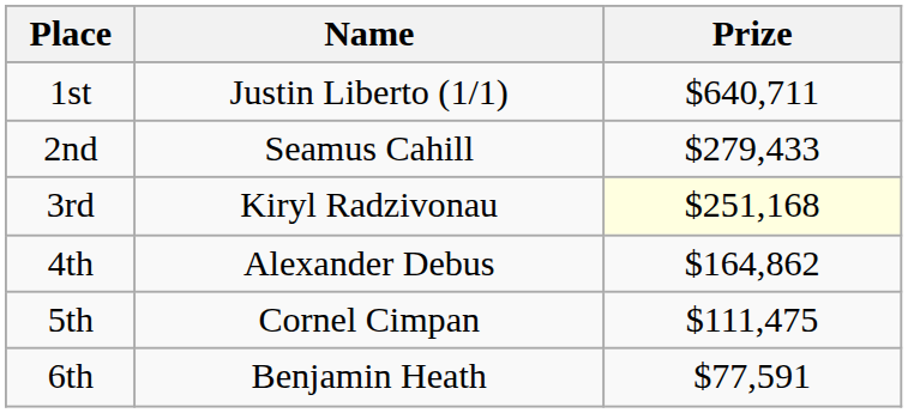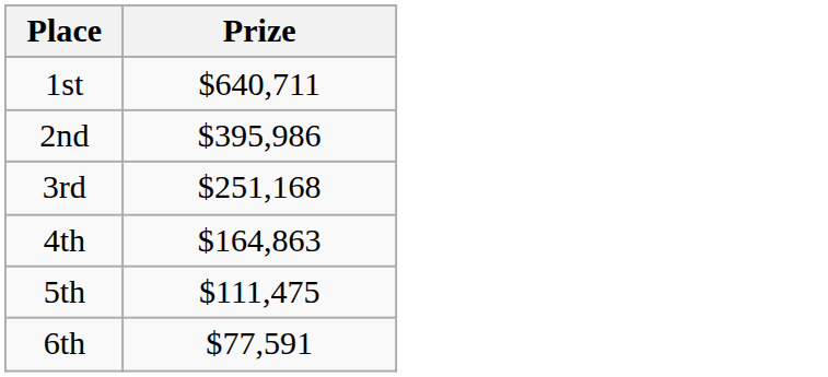 <table class="wikitable">
 <tr>
 <th width="50">Place</th>
-<th width="200">Name</th>
 <th width="125">Prize</th>
 </tr>
 <tr>
 <td align = "center">1st</td>
-<td align = "center">Justin Liberto (1/1)</td>
 <td align = "center">$640,711</td>
 </tr>
 <tr>
 <td align = "center">2nd</td>
-<td align = "center">Seamus Cahill</td>
-<td align = "center">$279,433</td>
+<td align = "center">$395,986</td>
 </tr>
 <tr>
 <td align = "center">3rd</td>
-<td align = "center">Kiryl Radzivonau</td>
-<td align = "center" style="background: lightyellow;">$251,168</td>
+<td align = "center">$251,168</td>
 </tr>
 <tr>
 <td align = "center">4th</td>
-<td align = "center">Alexander Debus</td>
-<td align = "center">$164,862</td>
+<td align = "center">$164,863</td>
 </tr>
 <tr>
 <td align = "center">5th</td>
-<td align = "center">Cornel Cimpan</td>
 <td align = "center">$111,475</td>
 </tr>
 <tr>
 <td align = "center">6th</td>
-<td align = "center">Benjamin Heath</td>
 <td align = "center">$77,591</td>
 </tr>
 </table>
